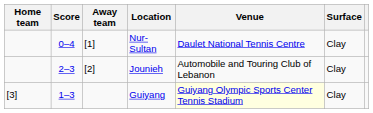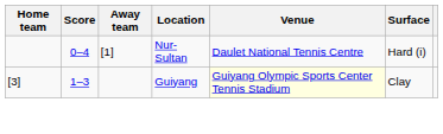 <table class="wikitable">
 <tr>
 <th>Home team</th>
 <th>Score</th>
 <th>Away team</th>
 <th>Location</th>
 <th>Venue</th>
 <th>Surface</th>
 <th></th>
 </tr>
 <tr>
 <td></td>
 <td style="text-align:center;"><a href='#'>0–4</a></td>
 <td><strong></strong> [1]</td>
 <td><a href='#'>Nur-Sultan</a></td>
 <td><a href='#'>Daulet National Tennis Centre</a></td>
-<td>Clay</td>
-<td></td>
-</tr>
-<tr>
-<td></td>
-<td style="text-align:center;"><a href='#'>2–3</a></td>
-<td><strong></strong> [2]</td>
-<td><a href='#'>Jounieh</a></td>
-<td>Automobile and Touring Club of Lebanon</td>
-<td>Clay</td>
+<td>Hard (i)</td>
 <td></td>
 </tr>
 <tr>
 <td> [3]</td>
 <td style="text-align:center;"><a href='#'>1–3</a></td>
 <td><strong></strong></td>
 <td><a href='#'>Guiyang</a></td>
 <td style="background: lightyellow;"><a href='#'>Guiyang Olympic Sports Center Tennis Stadium</a></td>
 <td>Clay</td>
 <td></td>
 </tr>
 </table>
